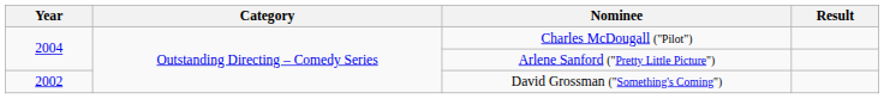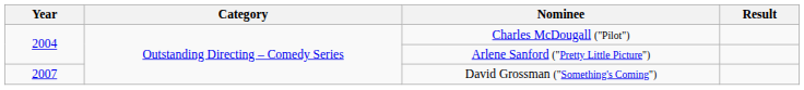 <table class="wikitable" width="80%">
 <tr>
 <th width="10%">Year</th>
 <th width="40%">Category</th>
 <th width="40%">Nominee</th>
 <th width="10%">Result</th>
 </tr>
 <tr>
 <td rowspan="2" align="center"><a href='#'>2004</a></td>
 <td align="center" rowspan="3"><a href='#'>Outstanding Directing – Comedy Series</a></td>
 <td align="center"><a href='#'>Charles McDougall</a> <small>("Pilot")</small></td>
 <td></td>
 </tr>
 <tr>
 <td align="center"><a href='#'>Arlene Sanford</a> <small>("<a href='#'>Pretty Little Picture</a>")</small></td>
 <td></td>
 </tr>
 <tr>
-<td align="center"><a href='#'>2002</a></td>
+<td align="center"><a href='#'>2007</a></td>
 <td align="center">David Grossman <small>("<a href='#'>Something's Coming</a>")</small></td>
 <td></td>
 </tr>
 </table>
